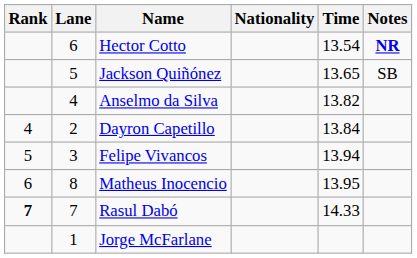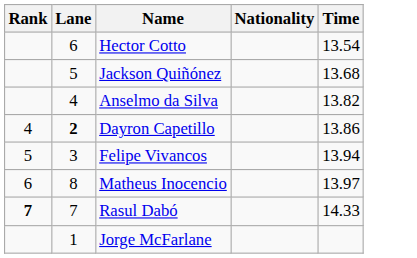 <table class="wikitable sortable" style="text-align:center;font-size:95%">
 <tr>
 <th>Rank</th>
 <th>Lane</th>
 <th>Name</th>
 <th>Nationality</th>
 <th>Time</th>
-<th>Notes</th>
 </tr>
 <tr>
 <td></td>
 <td>6</td>
 <td align=left><a href='#'>Hector Cotto</a></td>
 <td align=left></td>
 <td>13.54</td>
-<td><strong><a href='#'>NR</a></strong></td>
 </tr>
 <tr>
 <td></td>
 <td>5</td>
 <td align=left><a href='#'>Jackson Quiñónez</a></td>
 <td align=left></td>
-<td>13.65</td>
-<td>SB</td>
+<td>13.68</td>
 </tr>
 <tr>
 <td></td>
 <td>4</td>
 <td align=left><a href='#'>Anselmo da Silva</a></td>
 <td align=left></td>
 <td>13.82</td>
-<td></td>
 </tr>
 <tr>
 <td>4</td>
-<td>2</td>
+<td><strong>2</strong></td>
 <td align=left><a href='#'>Dayron Capetillo</a></td>
 <td align=left></td>
-<td>13.84</td>
-<td></td>
+<td>13.86</td>
 </tr>
 <tr>
 <td>5</td>
 <td>3</td>
 <td align=left><a href='#'>Felipe Vivancos</a></td>
 <td align=left></td>
 <td>13.94</td>
-<td></td>
 </tr>
 <tr>
 <td>6</td>
 <td>8</td>
 <td align=left><a href='#'>Matheus Inocencio</a></td>
 <td align=left></td>
-<td>13.95</td>
-<td></td>
+<td>13.97</td>
 </tr>
 <tr>
 <td><strong>7</strong></td>
 <td>7</td>
 <td align=left><a href='#'>Rasul Dabó</a></td>
 <td align=left></td>
 <td>14.33</td>
-<td></td>
 </tr>
 <tr>
 <td></td>
 <td>1</td>
 <td align=left><a href='#'>Jorge McFarlane</a></td>
 <td align=left></td>
 <td></td>
-<td></td>
 </tr>
 </table>
